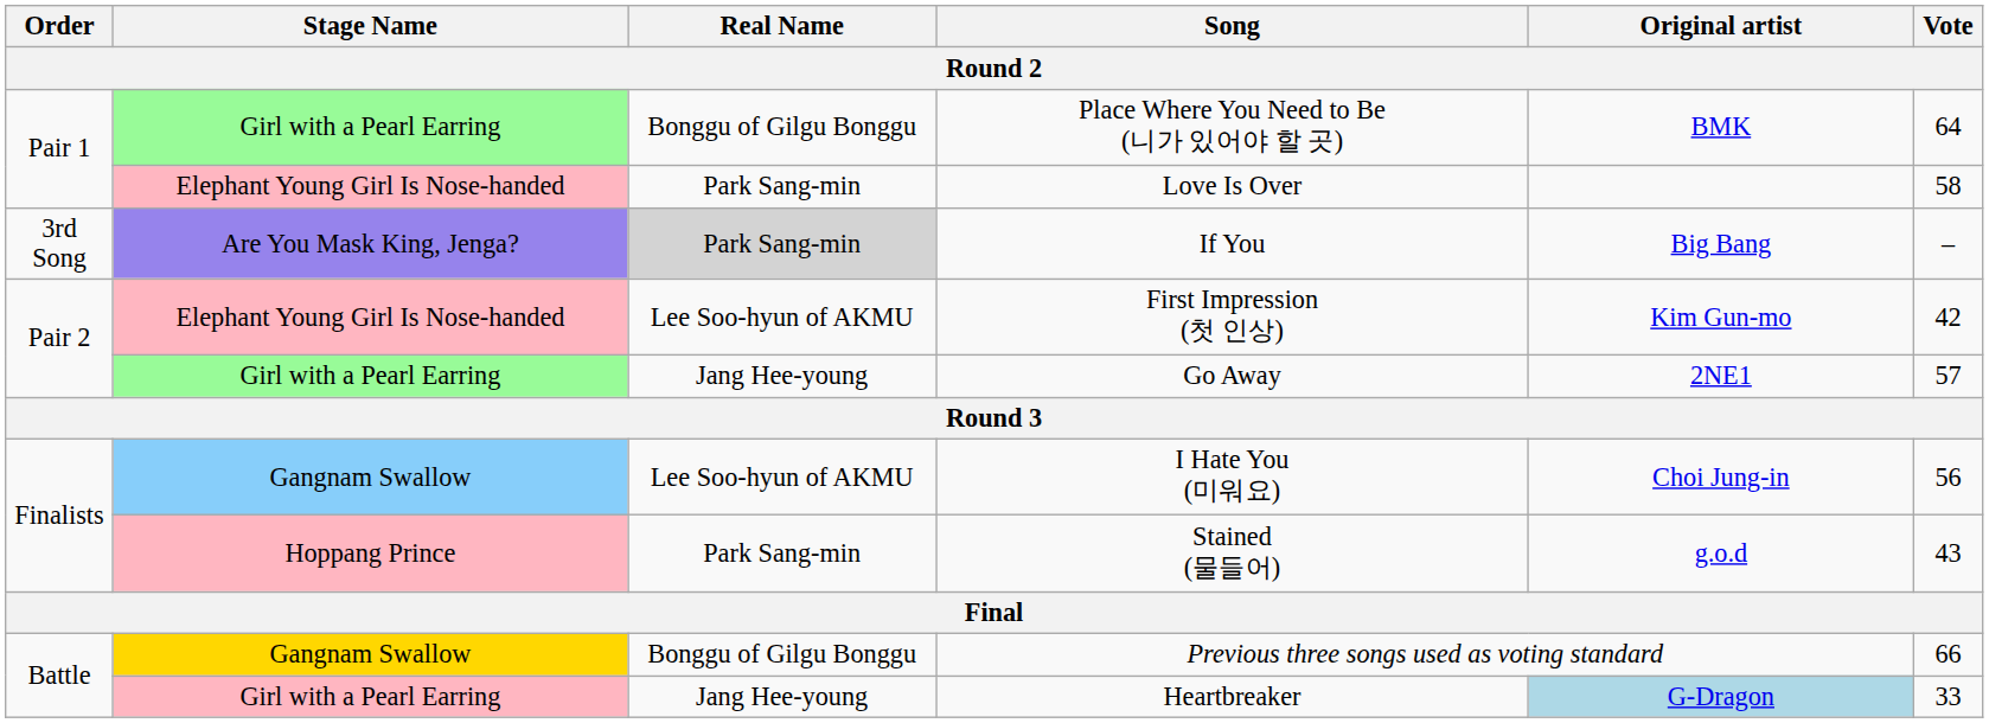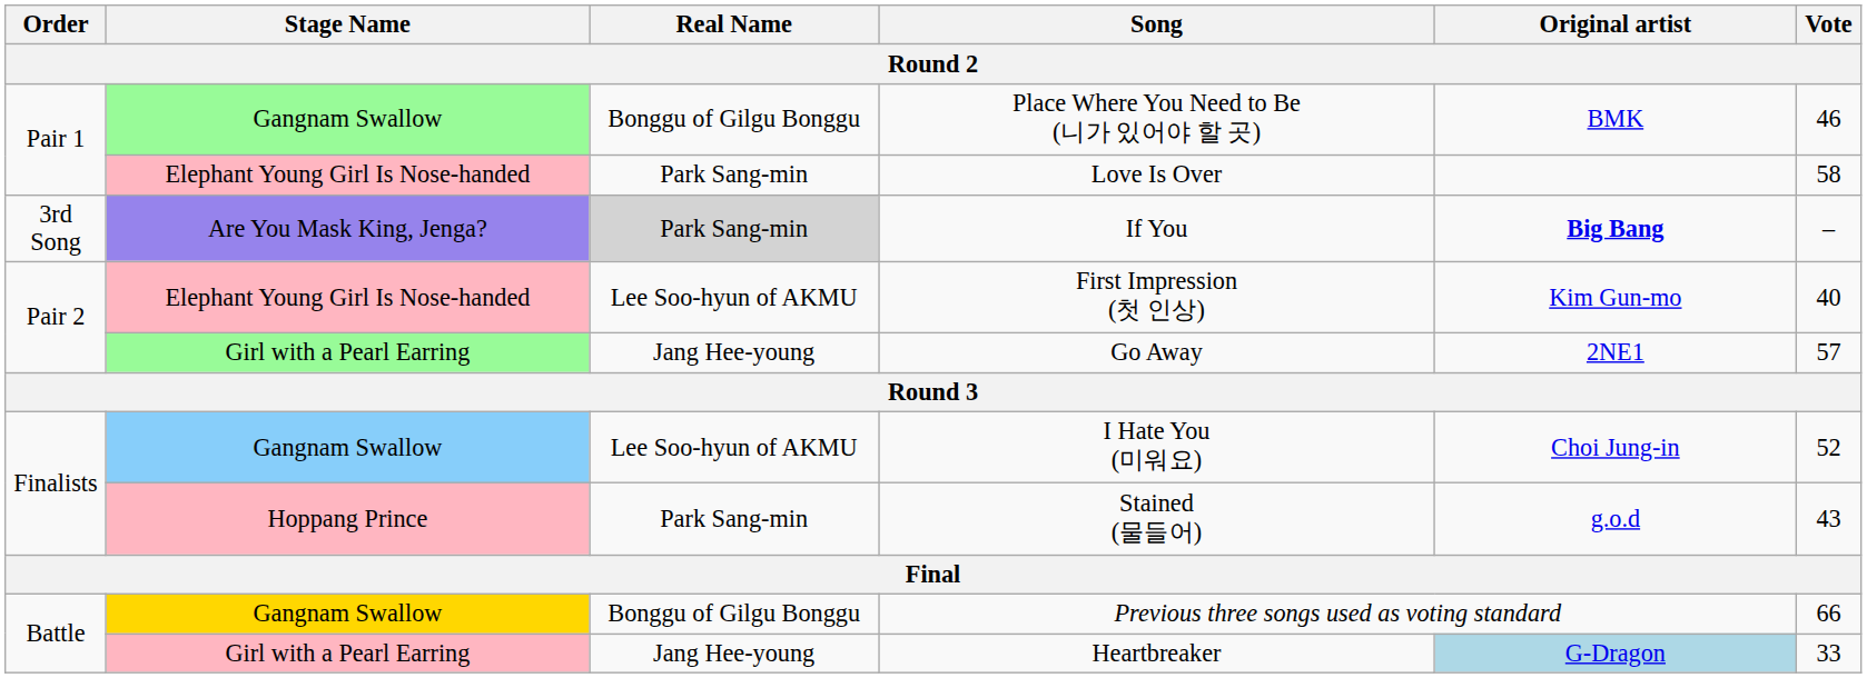 <table class="wikitable" style="text-align:center; width:95%;">
 <tr>
 <th style="width:1%;">Order</th>
 <th style="width:20%;">Stage Name</th>
 <th style="width:12%;">Real Name</th>
 <th style="width:23%;">Song</th>
 <th style="width:15%;">Original artist</th>
 <th style="width:1%;">Vote</th>
 </tr>
 <tr>
 <th colspan=6>Round 2</th>
 </tr>
 <tr>
 <td rowspan=2>Pair 1</td>
-<td bgcolor="palegreen">Girl with a Pearl Earring</td>
+<td bgcolor="palegreen">Gangnam Swallow</td>
 <td>Bonggu of Gilgu Bonggu</td>
 <td>Place Where You Need to Be<br>(니가 있어야 할 곳)</td>
 <td><a href='#'>BMK</a></td>
-<td>64</td>
+<td>46</td>
 </tr>
 <tr>
 <td bgcolor="lightpink">Elephant Young Girl Is Nose-handed</td>
 <td>Park Sang-min</td>
 <td>Love Is Over</td>
 <td></td>
 <td>58</td>
 </tr>
 <tr>
 <td>3rd Song</td>
 <td bgcolor="#9683EC">Are You Mask King, Jenga?</td>
 <td style="background: lightgrey;">Park Sang-min</td>
 <td>If You</td>
-<td><a href='#'>Big Bang</a></td>
+<td><strong><a href='#'>Big Bang</a></strong></td>
 <td>–</td>
 </tr>
 <tr>
 <td rowspan=2>Pair 2</td>
 <td bgcolor="lightpink">Elephant Young Girl Is Nose-handed</td>
 <td>Lee Soo-hyun of AKMU</td>
 <td>First Impression<br>(첫 인상)</td>
 <td><a href='#'>Kim Gun-mo</a></td>
-<td>42</td>
+<td>40</td>
 </tr>
 <tr>
 <td bgcolor="palegreen">Girl with a Pearl Earring</td>
 <td>Jang Hee-young</td>
 <td>Go Away</td>
 <td><a href='#'>2NE1</a></td>
 <td>57</td>
 </tr>
 <tr>
 <th colspan=6>Round 3</th>
 </tr>
 <tr>
 <td rowspan=2>Finalists</td>
 <td bgcolor="lightskyblue">Gangnam Swallow</td>
 <td>Lee Soo-hyun of AKMU</td>
 <td>I Hate You<br>(미워요)</td>
 <td><a href='#'>Choi Jung-in</a></td>
-<td>56</td>
+<td>52</td>
 </tr>
 <tr>
 <td bgcolor="lightpink">Hoppang Prince</td>
 <td>Park Sang-min</td>
 <td>Stained<br>(물들어)</td>
 <td><a href='#'>g.o.d</a></td>
 <td>43</td>
 </tr>
 <tr>
 <th colspan=6>Final</th>
 </tr>
 <tr>
 <td rowspan=2>Battle</td>
 <td bgcolor="gold">Gangnam Swallow</td>
 <td>Bonggu of Gilgu Bonggu</td>
 <td colspan=2><em>Previous three songs used as voting standard</em></td>
 <td>66</td>
 </tr>
 <tr>
 <td bgcolor="lightpink">Girl with a Pearl Earring</td>
 <td>Jang Hee-young</td>
 <td>Heartbreaker</td>
 <td style="background: lightblue;"><a href='#'>G-Dragon</a></td>
 <td>33</td>
 </tr>
 </table>
